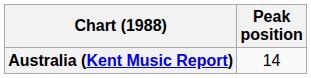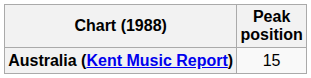 <table class="wikitable sortable plainrowheaders">
 <tr>
 <th>Chart (1988)</th>
 <th>Peak<br>position</th>
 </tr>
 <tr>
 <th scope="row">Australia (<a href='#'>Kent Music Report</a>)</th>
-<td style="text-align:center;">14</td>
+<td style="text-align:center;">15</td>
 </tr>
 </table>
